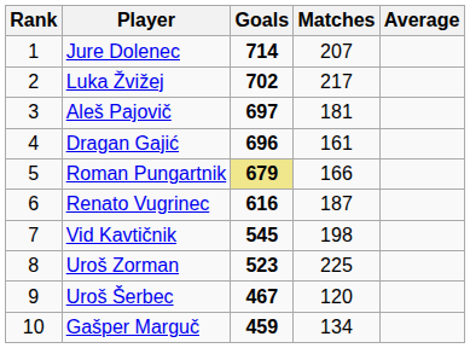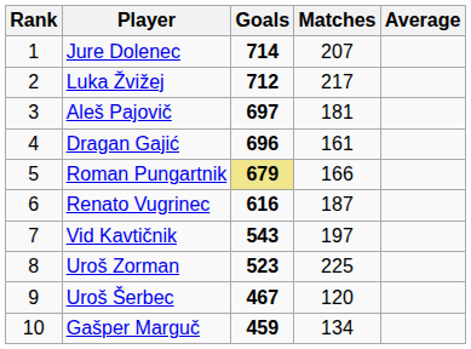 <table class="wikitable sortable" style="text-align:center;">
 <tr>
 <th>Rank</th>
 <th>Player</th>
 <th>Goals</th>
 <th>Matches</th>
 <th>Average</th>
 </tr>
 <tr>
 <td>1</td>
 <td style="text-align: left;"><a href='#'>Jure Dolenec</a></td>
 <td><strong>714</strong></td>
 <td>207</td>
 <td></td>
 </tr>
 <tr>
 <td>2</td>
 <td style="text-align: left;"><a href='#'>Luka Žvižej</a></td>
-<td><strong>702</strong></td>
+<td><strong>712</strong></td>
 <td>217</td>
 <td></td>
 </tr>
 <tr>
 <td>3</td>
 <td style="text-align: left;"><a href='#'>Aleš Pajovič</a></td>
 <td><strong>697</strong></td>
 <td>181</td>
 <td></td>
 </tr>
 <tr>
 <td>4</td>
 <td style="text-align: left;"><a href='#'>Dragan Gajić</a></td>
 <td><strong>696</strong></td>
 <td>161</td>
 <td></td>
 </tr>
 <tr>
 <td>5</td>
 <td style="text-align: left;"><a href='#'>Roman Pungartnik</a></td>
 <td style="background: khaki;"><strong>679</strong></td>
 <td>166</td>
 <td></td>
 </tr>
 <tr>
 <td>6</td>
 <td style="text-align: left;"><a href='#'>Renato Vugrinec</a></td>
 <td><strong>616</strong></td>
 <td>187</td>
 <td></td>
 </tr>
 <tr>
 <td>7</td>
 <td style="text-align: left;"><a href='#'>Vid Kavtičnik</a></td>
-<td><strong>545</strong></td>
-<td>198</td>
+<td><strong>543</strong></td>
+<td>197</td>
 <td></td>
 </tr>
 <tr>
 <td>8</td>
 <td style="text-align: left;"><a href='#'>Uroš Zorman</a></td>
 <td><strong>523</strong></td>
 <td>225</td>
 <td></td>
 </tr>
 <tr>
 <td>9</td>
 <td style="text-align: left;"><a href='#'>Uroš Šerbec</a></td>
 <td><strong>467</strong></td>
 <td>120</td>
 <td></td>
 </tr>
 <tr>
 <td>10</td>
 <td style="text-align: left;"><a href='#'>Gašper Marguč</a></td>
 <td><strong>459</strong></td>
 <td>134</td>
 <td></td>
 </tr>
 </table>
